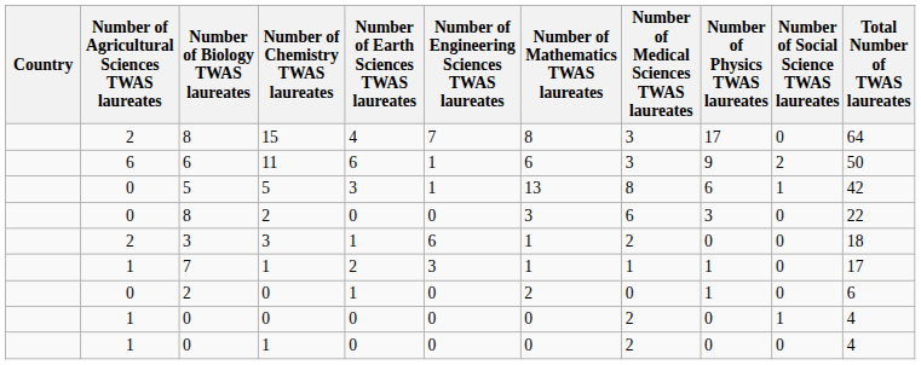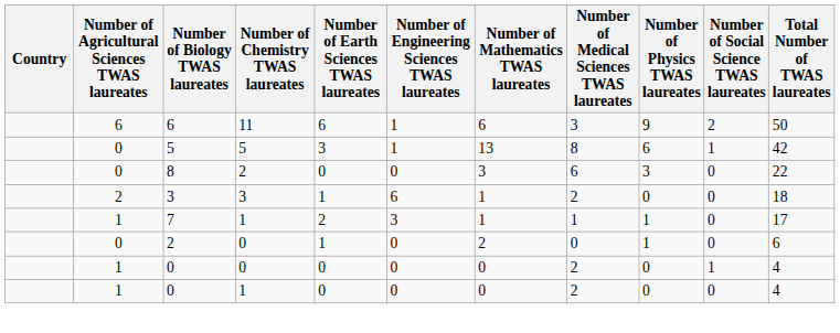 <table class="wikitable plainrowheaders sortable sticky-header static-row-numbers" style="width:70%">
 <tr>
 <th scope="col" style="width:12%">Country</th>
 <th scope="col" style="width:12%">Number of Agricultural Sciences TWAS laureates</th>
 <th scope="col" style="width:12%">Number of Biology TWAS laureates</th>
 <th scope="col" style="width:12%">Number of Chemistry TWAS laureates</th>
 <th scope="col" style="width:12%">Number of Earth Sciences TWAS laureates</th>
 <th scope="col" style="width:12%">Number of Engineering Sciences TWAS laureates</th>
 <th scope="col" style="width:12%">Number of Mathematics TWAS laureates</th>
 <th scope="col" style="width:12%">Number of Medical Sciences TWAS laureates</th>
 <th scope="col" style="width:12%">Number of Physics TWAS laureates</th>
 <th scope="col" style="width:12%">Number of Social Science TWAS laureates</th>
 <th scope="col" style="width:12%">Total Number of TWAS laureates</th>
-</tr>
-<tr>
-<td></td>
-<td style="text-align:center;">2</td>
-<td>8</td>
-<td>15</td>
-<td>4</td>
-<td>7</td>
-<td>8</td>
-<td>3</td>
-<td>17</td>
-<td>0</td>
-<td>64</td>
 </tr>
 <tr>
 <td></td>
 <td style="text-align:center;">6</td>
 <td>6</td>
 <td>11</td>
 <td>6</td>
 <td>1</td>
 <td>6</td>
 <td>3</td>
 <td>9</td>
 <td>2</td>
 <td>50</td>
 </tr>
 <tr>
 <td></td>
 <td style="text-align:center;">0</td>
 <td>5</td>
 <td>5</td>
 <td>3</td>
 <td>1</td>
 <td>13</td>
 <td>8</td>
 <td>6</td>
 <td>1</td>
 <td>42</td>
 </tr>
 <tr>
 <td></td>
 <td style="text-align:center;">0</td>
 <td>8</td>
 <td>2</td>
 <td>0</td>
 <td>0</td>
 <td>3</td>
 <td>6</td>
 <td>3</td>
 <td>0</td>
 <td>22</td>
 </tr>
 <tr>
 <td></td>
 <td style="text-align:center;">2</td>
 <td>3</td>
 <td>3</td>
 <td>1</td>
 <td>6</td>
 <td>1</td>
 <td>2</td>
 <td>0</td>
 <td>0</td>
 <td>18</td>
 </tr>
 <tr>
 <td></td>
 <td style="text-align:center;">1</td>
 <td>7</td>
 <td>1</td>
 <td>2</td>
 <td>3</td>
 <td>1</td>
 <td>1</td>
 <td>1</td>
 <td>0</td>
 <td>17</td>
 </tr>
 <tr>
 <td></td>
 <td style="text-align:center;">0</td>
 <td>2</td>
 <td>0</td>
 <td>1</td>
 <td>0</td>
 <td>2</td>
 <td>0</td>
 <td>1</td>
 <td>0</td>
 <td>6</td>
 </tr>
 <tr>
 <td></td>
 <td style="text-align:center;">1</td>
 <td>0</td>
 <td>0</td>
 <td>0</td>
 <td>0</td>
 <td>0</td>
 <td>2</td>
 <td>0</td>
 <td>1</td>
 <td>4</td>
 </tr>
 <tr>
 <td></td>
 <td style="text-align:center;">1</td>
 <td>0</td>
 <td>1</td>
 <td>0</td>
 <td>0</td>
 <td>0</td>
 <td>2</td>
 <td>0</td>
 <td>0</td>
 <td>4</td>
 </tr>
 </table>
